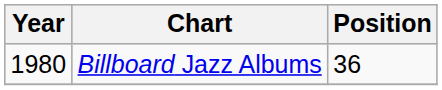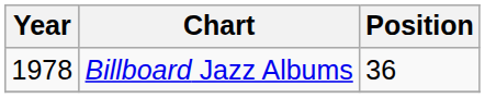 <table class="wikitable">
 <tr>
 <th>Year</th>
 <th>Chart</th>
 <th>Position</th>
 </tr>
 <tr>
-<td>1980</td>
+<td>1978</td>
 <td><a href='#'><em>Billboard</em> Jazz Albums</a></td>
 <td>36</td>
 </tr>
 <tr>
 </tr>
 </table>
